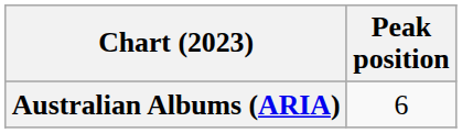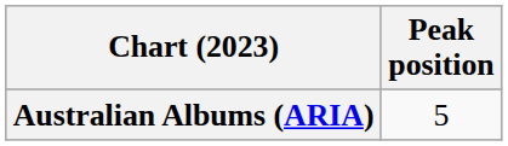 <table class="wikitable plainrowheaders" style="text-align:center">
 <tr>
 <th scope="col">Chart (2023)</th>
 <th scope="col">Peak<br>position</th>
 </tr>
 <tr>
 <th scope="row">Australian Albums (<a href='#'>ARIA</a>)</th>
-<td>6</td>
+<td>5</td>
 </tr>
 </table>
